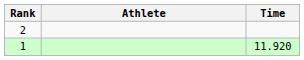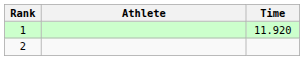 <table class=wikitable style="text-align:center">
 <tr>
 <th width=40>Rank</th>
 <th width=250>Athlete</th>
 <th width=60>Time</th>
 </tr>
+<tr bgcolor="ccffcc">
+<td>1</td>
+<td align=left></td>
+<td>11.920</td>
+</tr>
 <tr>
 <td>2</td>
 <td align=left></td>
 <td></td>
 </tr>
-<tr bgcolor="ccffcc">
-<td>1</td>
-<td align=left></td>
-<td>11.920</td>
-</tr>
 </table>
